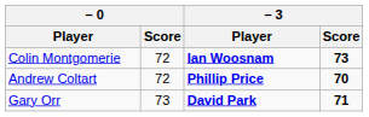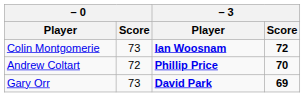 <table class=wikitable>
 <tr>
 <th colspan=2> – 0</th>
 <th colspan=2> – 3</th>
 </tr>
 <tr>
 <th width=155>Player</th>
 <th>Score</th>
 <th width=155>Player</th>
 <th>Score</th>
 </tr>
 <tr>
 <td><a href='#'>Colin Montgomerie</a></td>
-<td align=center>72</td>
+<td align=center>73</td>
 <td><strong><a href='#'>Ian Woosnam</a></strong></td>
-<td align=center><strong>73</strong></td>
+<td align=center><strong>72</strong></td>
 </tr>
 <tr>
 <td><a href='#'>Andrew Coltart</a></td>
 <td align=center>72</td>
 <td><strong><a href='#'>Phillip Price</a></strong></td>
 <td align=center><strong>70</strong></td>
 </tr>
 <tr>
 <td><a href='#'>Gary Orr</a></td>
 <td align=center>73</td>
 <td><strong><a href='#'>David Park</a></strong></td>
-<td align=center><strong>71</strong></td>
+<td align=center><strong>69</strong></td>
 </tr>
 </table>
